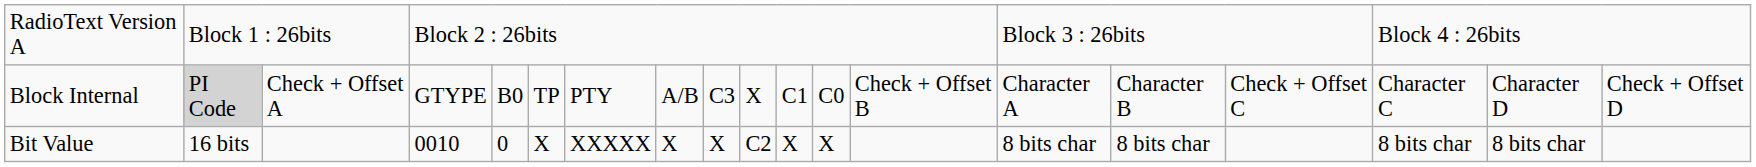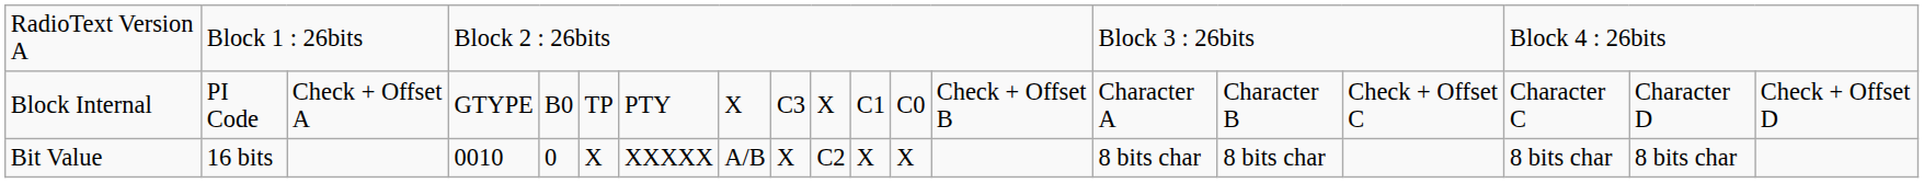 <table class="wikitable">
 <tr>
 <td>RadioText Version A</td>
 <td colspan="2">Block 1 : 26bits</td>
 <td colspan="10">Block 2 : 26bits</td>
 <td colspan="3">Block 3 : 26bits</td>
 <td colspan="3">Block 4 : 26bits</td>
 </tr>
 <tr>
 <td>Block Internal</td>
-<td style="background: lightgrey;">PI Code</td>
+<td>PI Code</td>
 <td>Check + Offset A</td>
 <td>GTYPE</td>
 <td>B0</td>
 <td>TP</td>
 <td>PTY</td>
-<td>A/B</td>
+<td>X</td>
 <td>C3</td>
 <td>X</td>
 <td>C1</td>
 <td>C0</td>
 <td>Check + Offset B</td>
 <td>Character A</td>
 <td>Character B</td>
 <td>Check + Offset C</td>
 <td>Character C</td>
 <td>Character D</td>
 <td>Check + Offset D</td>
 </tr>
 <tr>
 <td>Bit Value</td>
 <td>16 bits</td>
 <td></td>
 <td>0010</td>
 <td>0</td>
 <td>X</td>
 <td>XXXXX</td>
-<td>X</td>
+<td>A/B</td>
 <td>X</td>
 <td>C2</td>
 <td>X</td>
 <td>X</td>
 <td></td>
 <td>8 bits char</td>
 <td>8 bits char</td>
 <td></td>
 <td>8 bits char</td>
 <td>8 bits char</td>
 <td></td>
 </tr>
 </table>
